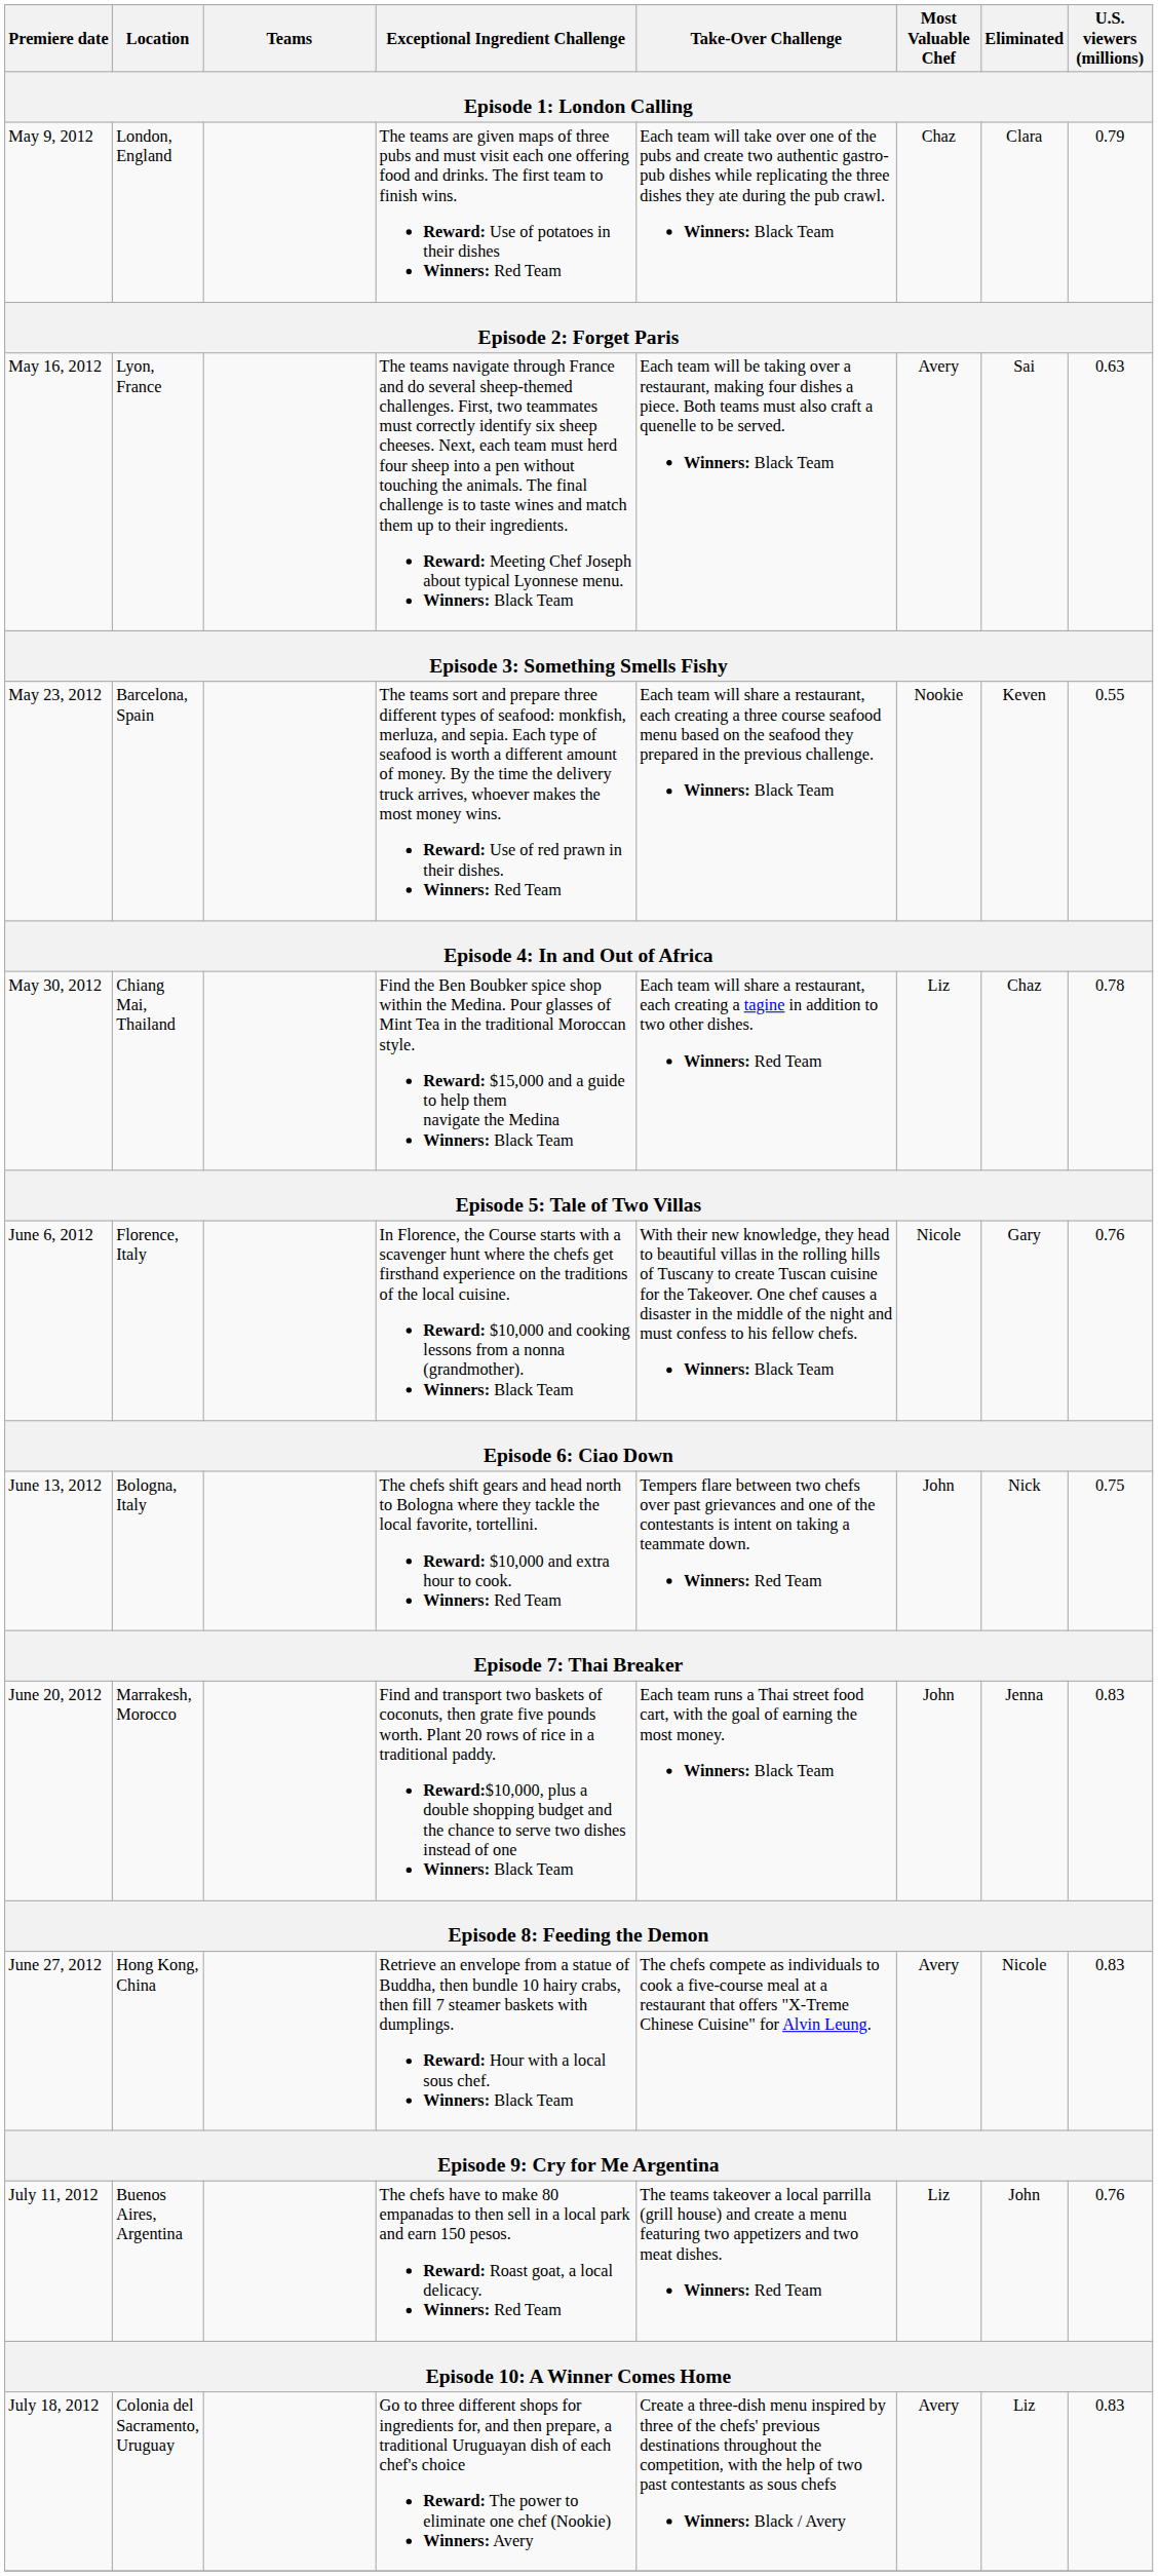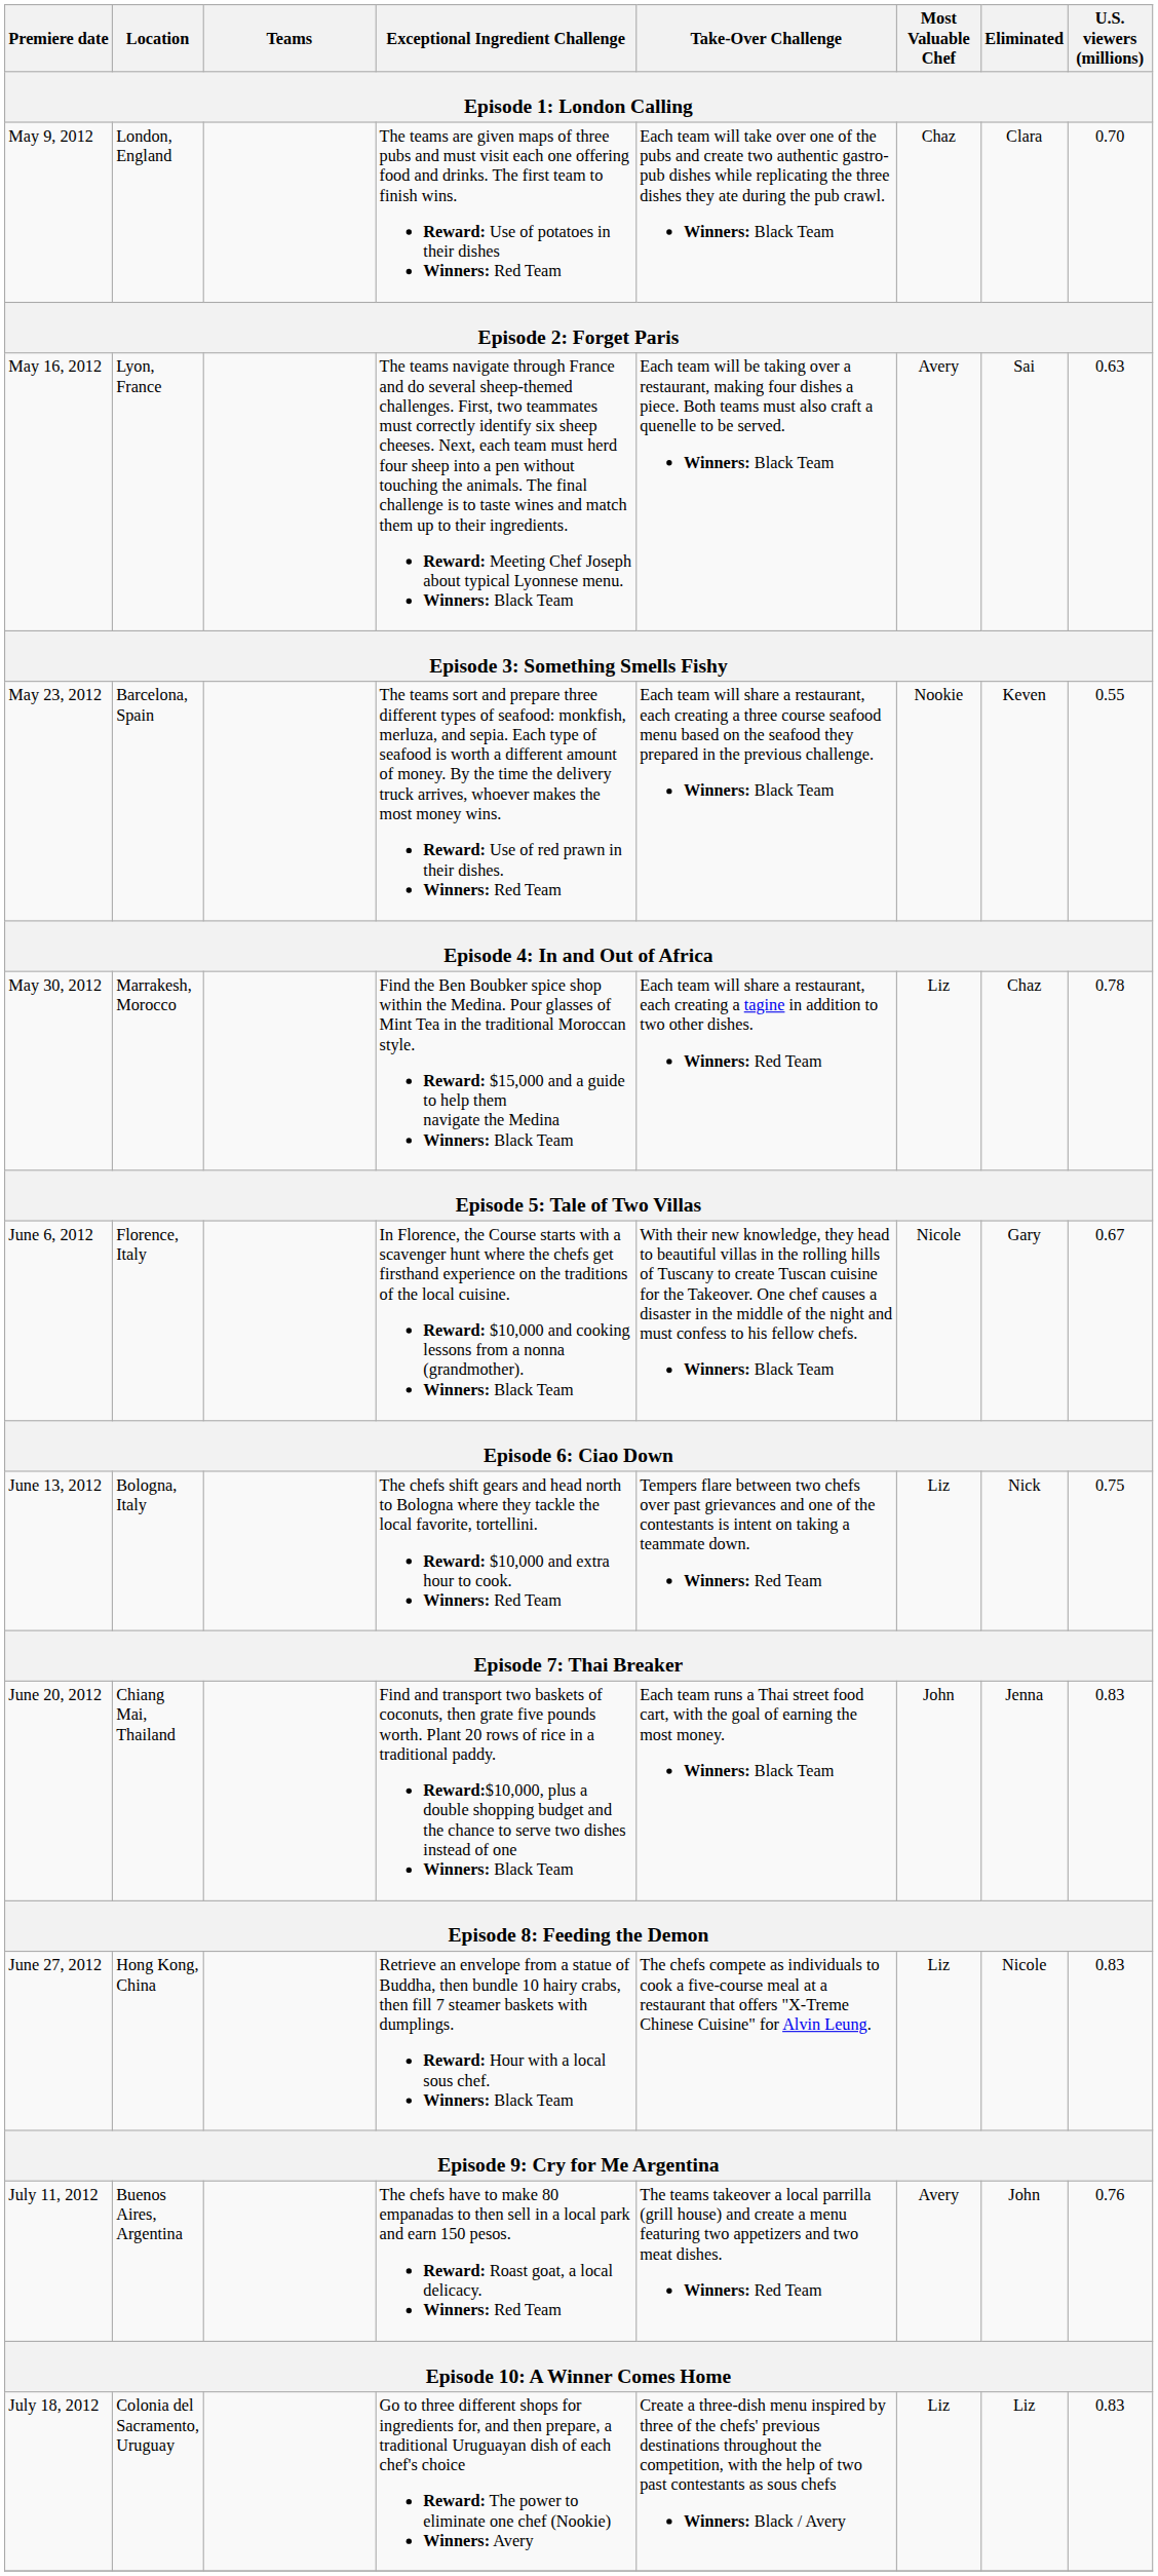 <table class="wikitable" style="font-size:95%;">
 <tr>
 <th>Premiere date</th>
 <th width="70px">Location</th>
 <th width="150px">Teams</th>
 <th width="230px">Exceptional Ingredient Challenge</th>
 <th width="230px">Take-Over Challenge</th>
 <th width="70px">Most Valuable Chef</th>
 <th width="70px">Eliminated</th>
 <th width="70px">U.S. viewers<br>(millions)</th>
 </tr>
 <tr>
 <th colspan=8 align="left"><br><big> Episode 1:  London Calling</big></th>
 </tr>
 <tr valign="top">
 <td>May 9, 2012</td>
 <td>London, England</td>
 <td><br></td>
 <td>The teams are given maps of three pubs and must visit each one offering food and drinks.  The first team to finish wins.<br><ul><li><strong>Reward:</strong> Use of potatoes in their dishes</li><li><strong>Winners:</strong> <span>Red Team</span></li></ul></td>
 <td>Each team will take over one of the pubs and create two authentic gastro-pub dishes while replicating the three dishes they ate during the pub crawl.<br><ul><li><strong>Winners:</strong> Black Team</li></ul></td>
 <td align="center">Chaz</td>
 <td align="center"><span>Clara</span></td>
-<td align="center">0.79</td>
+<td align="center">0.70</td>
 </tr>
 <tr>
 <th colspan=8 align="left"><br><big> Episode 2: Forget Paris </big></th>
 </tr>
 <tr valign="top">
 <td>May 16, 2012</td>
 <td>Lyon, France</td>
 <td><br></td>
 <td>The teams navigate through France and do several sheep-themed challenges.  First, two teammates must correctly identify six sheep cheeses.  Next, each team must herd four sheep into a pen without touching the animals.  The final challenge is to taste wines and match them up to their ingredients.<br><ul><li><strong>Reward:</strong> Meeting Chef Joseph about typical Lyonnese menu.</li><li><strong>Winners:</strong> Black Team</li></ul></td>
 <td>Each team will be taking over a restaurant, making four dishes a piece.  Both teams must also craft a quenelle to be served.<br><ul><li><strong>Winners:</strong> Black Team</li></ul></td>
 <td align="center">Avery</td>
 <td align="center"><span>Sai</span></td>
 <td align="center">0.63</td>
 </tr>
 <tr>
 <th colspan=8 align="left"><br><big> Episode 3: Something Smells Fishy </big></th>
 </tr>
 <tr valign="top">
 <td>May 23, 2012</td>
 <td>Barcelona, Spain</td>
 <td><br></td>
 <td>The teams sort and prepare three different types of seafood: monkfish, merluza, and sepia.  Each type of seafood is worth a different amount of money.  By the time the delivery truck arrives, whoever makes the most money wins.<br><ul><li><strong>Reward:</strong> Use of red prawn in their dishes.</li><li><strong>Winners:</strong> Red Team</li></ul></td>
 <td>Each team will share a restaurant, each creating a three course seafood menu based on the seafood they prepared in the previous challenge.<br><ul><li><strong>Winners:</strong> Black Team</li></ul></td>
 <td align="center">Nookie</td>
 <td align="center"><span>Keven</span></td>
 <td align="center">0.55</td>
 </tr>
 <tr>
 <th colspan=8 align="left"><br><big> Episode 4: In and Out of Africa </big></th>
 </tr>
 <tr valign="top">
 <td>May 30, 2012</td>
-<td>Chiang Mai, Thailand</td>
+<td>Marrakesh, Morocco</td>
 <td><br></td>
 <td>Find the Ben Boubker spice shop within the Medina. Pour glasses of Mint Tea in the traditional Moroccan style.<br><ul><li><strong>Reward:</strong> $15,000 and a guide<br>to help them<br>navigate the Medina</li><li><strong>Winners:</strong> Black Team</li></ul></td>
 <td>Each team will share a restaurant, each creating a <a href='#'>tagine</a> in addition to two other dishes.<br><ul><li><strong>Winners:</strong> <span>Red Team</span></li></ul></td>
 <td align="center"><span>Liz</span></td>
 <td align="center">Chaz</td>
 <td align="center">0.78</td>
 </tr>
 <tr>
 <th colspan=8 align="left"><br><big> Episode 5: Tale of Two Villas </big></th>
 </tr>
 <tr valign="top">
 <td>June 6, 2012</td>
 <td>Florence, Italy</td>
 <td><br></td>
 <td>In Florence, the Course starts with a scavenger hunt where the chefs get<br>firsthand experience on the traditions of the local cuisine.<br><ul><li><strong>Reward:</strong> $10,000 and cooking lessons from a nonna (grandmother).</li><li><strong>Winners:</strong> Black Team</li></ul></td>
 <td>With their new knowledge, they head to beautiful villas in the rolling hills of Tuscany to create Tuscan cuisine for the Takeover. One chef causes a disaster in the middle of the night and must confess to his fellow chefs.<br><ul><li><strong>Winners:</strong> Black Team</li></ul></td>
 <td align="center">Nicole</td>
 <td align="center"><span>Gary</span></td>
-<td align="center">0.76</td>
+<td align="center">0.67</td>
 </tr>
 <tr>
 <th colspan=8 align="left"><br><big> Episode 6: Ciao Down </big></th>
 </tr>
 <tr valign="top">
 <td>June 13, 2012</td>
 <td>Bologna, Italy</td>
 <td><br></td>
 <td>The chefs shift gears and head north to Bologna where they tackle the local favorite, tortellini.<br><ul><li><strong>Reward:</strong> $10,000 and extra hour to cook.</li><li><strong>Winners:</strong> <span>Red Team</span></li></ul></td>
 <td>Tempers flare between two chefs over past grievances and one of the contestants is intent on taking a teammate down.<br><ul><li><strong>Winners:</strong> <span>Red Team</span></li></ul></td>
-<td align="center"><span>John</span></td>
+<td align="center"><span>Liz</span></td>
 <td align="center">Nick</td>
 <td align="center">0.75</td>
 </tr>
 <tr>
 <th colspan=8 align="left"><br><big> Episode 7: Thai Breaker </big></th>
 </tr>
 <tr valign="top">
 <td>June 20, 2012</td>
-<td>Marrakesh, Morocco</td>
+<td>Chiang Mai, Thailand</td>
 <td><br></td>
 <td>Find and transport two baskets of coconuts, then grate five pounds worth. Plant 20 rows of rice in a traditional paddy.<br><ul><li><strong>Reward:</strong>$10,000, plus a double shopping budget and the chance to serve two dishes instead of one</li><li><strong>Winners:</strong> Black Team</li></ul></td>
 <td>Each team runs a Thai street food cart, with the goal of earning the most money.<br><ul><li><strong>Winners:</strong> Black Team</li></ul></td>
 <td align="center"><span>John</span></td>
 <td align="center">Jenna</td>
 <td align="center">0.83</td>
 </tr>
 <tr>
 <th colspan=8 align="left"><br><big> Episode 8: Feeding the Demon </big></th>
 </tr>
 <tr valign="top">
 <td>June 27, 2012</td>
 <td>Hong Kong, China</td>
 <td><br></td>
 <td>Retrieve an envelope from a statue of Buddha, then bundle 10 hairy crabs, then fill 7 steamer baskets with dumplings.<br><ul><li><strong>Reward:</strong> Hour with a local sous chef.</li><li><strong>Winners:</strong> Black Team</li></ul></td>
 <td>The chefs compete as individuals to cook a five-course meal at a restaurant that offers "X-Treme Chinese Cuisine" for <a href='#'>Alvin Leung</a>.</td>
-<td align="center">Avery</td>
+<td align="center"><span>Liz</span></td>
 <td align="center">Nicole</td>
 <td align="center">0.83</td>
 </tr>
 <tr>
 <th colspan=8 align="left"><br><big> Episode 9: Cry for Me Argentina </big></th>
 </tr>
 <tr valign="top">
 <td>July 11, 2012</td>
 <td>Buenos Aires, Argentina</td>
 <td><br></td>
 <td>The chefs have to make 80 empanadas to then sell in a local park and earn 150 pesos.<br><ul><li><strong>Reward:</strong> Roast goat, a local delicacy.</li><li><strong>Winners:</strong> <span>Red Team</span></li></ul></td>
 <td>The teams takeover a local parrilla (grill house) and create a menu featuring two appetizers and two meat dishes.<br><ul><li><strong>Winners:</strong> <span>Red Team</span></li></ul></td>
-<td align="center"><span>Liz</span></td>
+<td align="center">Avery</td>
 <td align="center">John</td>
 <td align="center">0.76</td>
 </tr>
 <tr>
 <th colspan=8 align="left"><br><big> Episode 10: A Winner Comes Home </big></th>
 </tr>
 <tr valign="top">
 <td>July 18, 2012</td>
 <td>Colonia del Sacramento, Uruguay</td>
 <td><br></td>
 <td>Go to three different shops for ingredients for, and then prepare, a traditional Uruguayan dish of each chef's choice<br><ul><li><strong>Reward:</strong> The power to eliminate one chef (Nookie)</li><li><strong>Winners:</strong> Avery</li></ul></td>
 <td>Create a three-dish menu inspired by three of the chefs' previous destinations throughout the competition, with the help of two past contestants as sous chefs<br><ul><li><strong>Winners:</strong> Black / Avery</li></ul></td>
-<td align="center">Avery</td>
+<td align="center"><span>Liz</span></td>
 <td align="center">Liz</td>
 <td align="center">0.83</td>
 </tr>
 <tr>
 </tr>
 </table>
